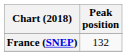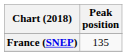 <table class="wikitable sortable plainrowheaders" style="text-align:center">
 <tr>
 <th>Chart (2018)</th>
 <th>Peak<br>position</th>
 </tr>
 <tr>
 </tr>
 <tr>
 <th scope="row">France (<a href='#'>SNEP</a>)</th>
-<td>132</td>
+<td>135</td>
 </tr>
 <tr>
 </tr>
 </table>
